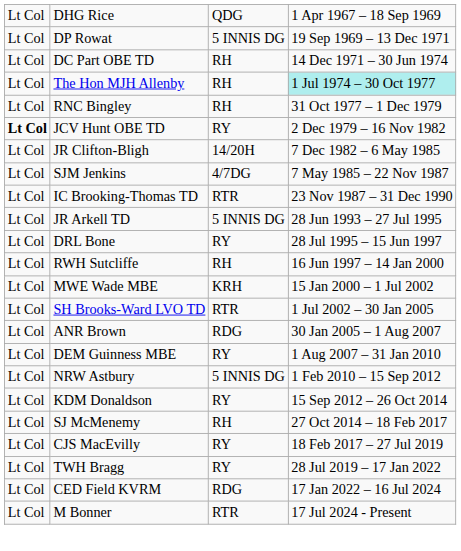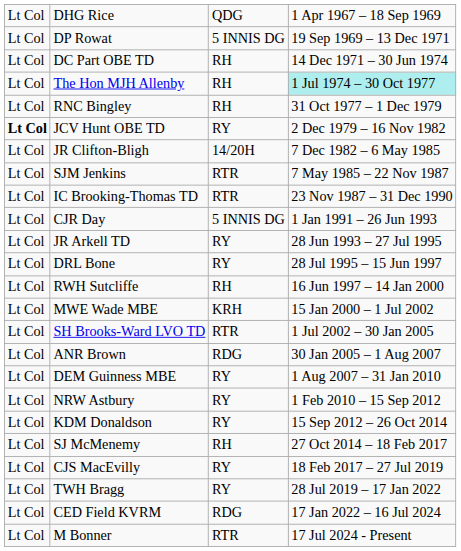 <table class="wikitable">
 <tr valign=top>
 <td>Lt Col</td>
 <td>DHG Rice</td>
 <td>QDG</td>
 <td>1 Apr 1967 – 18 Sep 1969</td>
 </tr>
 <tr valign=top>
 <td>Lt Col</td>
 <td>DP Rowat</td>
 <td>5 INNIS DG</td>
 <td>19 Sep 1969 – 13 Dec 1971</td>
 </tr>
 <tr valign=top>
 <td>Lt Col</td>
 <td>DC Part OBE TD</td>
 <td>RH</td>
 <td>14 Dec 1971 – 30 Jun 1974</td>
 </tr>
 <tr valign=top>
 <td>Lt Col</td>
 <td><a href='#'>The Hon MJH Allenby</a></td>
 <td>RH</td>
 <td style="background: paleturquoise;">1 Jul 1974 – 30 Oct 1977</td>
 </tr>
 <tr valign=top>
 <td>Lt Col</td>
 <td>RNC Bingley</td>
 <td>RH</td>
 <td>31 Oct 1977 – 1 Dec 1979</td>
 </tr>
 <tr valign=top>
 <td><strong>Lt Col</strong></td>
 <td>JCV Hunt OBE TD</td>
 <td>RY</td>
 <td>2 Dec 1979 – 16 Nov 1982</td>
 </tr>
 <tr valign=top>
 <td>Lt Col</td>
 <td>JR Clifton-Bligh</td>
 <td>14/20H</td>
 <td>7 Dec 1982 – 6 May 1985</td>
 </tr>
 <tr valign=top>
 <td>Lt Col</td>
 <td>SJM Jenkins</td>
-<td>4/7DG</td>
+<td>RTR</td>
 <td>7 May 1985 – 22 Nov 1987</td>
 </tr>
 <tr valign=top>
 <td>Lt Col</td>
 <td>IC Brooking-Thomas TD</td>
 <td>RTR</td>
 <td>23 Nov 1987 – 31 Dec 1990</td>
 </tr>
 <tr valign=top>
 <td>Lt Col</td>
+<td>CJR Day</td>
+<td>5 INNIS DG</td>
+<td>1 Jan 1991 – 26 Jun 1993</td>
+</tr>
+<tr valign=top>
+<td>Lt Col</td>
 <td>JR Arkell TD</td>
-<td>5 INNIS DG</td>
+<td>RY</td>
 <td>28 Jun 1993 – 27 Jul 1995</td>
 </tr>
 <tr valign=top>
 <td>Lt Col</td>
 <td>DRL Bone</td>
 <td>RY</td>
 <td>28 Jul 1995 – 15 Jun 1997</td>
 </tr>
 <tr valign=top>
 <td>Lt Col</td>
 <td>RWH Sutcliffe</td>
 <td>RH</td>
 <td>16 Jun 1997 – 14 Jan 2000</td>
 </tr>
 <tr valign=top>
 <td>Lt Col</td>
 <td>MWE Wade MBE</td>
 <td>KRH</td>
 <td>15 Jan 2000 – 1 Jul 2002</td>
 </tr>
 <tr valign=top>
 <td>Lt Col</td>
 <td><a href='#'>SH Brooks-Ward LVO TD</a></td>
 <td>RTR</td>
 <td>1 Jul 2002 – 30 Jan 2005</td>
 </tr>
 <tr valign=top>
 <td>Lt Col</td>
 <td>ANR Brown</td>
 <td>RDG</td>
 <td>30 Jan 2005 – 1 Aug 2007</td>
 </tr>
 <tr valign=top>
 <td>Lt Col</td>
 <td>DEM Guinness MBE</td>
 <td>RY</td>
 <td>1 Aug 2007 – 31 Jan 2010</td>
 </tr>
 <tr valign=top>
 <td>Lt Col</td>
 <td>NRW Astbury</td>
-<td>5 INNIS DG</td>
+<td>RY</td>
 <td>1 Feb 2010 – 15 Sep 2012</td>
 </tr>
 <tr valign=top>
 <td>Lt Col</td>
 <td>KDM Donaldson</td>
 <td>RY</td>
 <td>15 Sep 2012 – 26 Oct 2014</td>
 </tr>
 <tr valign=top>
 <td>Lt Col</td>
 <td>SJ McMenemy</td>
 <td>RH</td>
 <td>27 Oct 2014 – 18 Feb 2017</td>
 </tr>
 <tr valign=top>
 <td>Lt Col</td>
 <td>CJS MacEvilly</td>
 <td>RY</td>
 <td>18 Feb 2017 – 27 Jul 2019</td>
 </tr>
 <tr valign=top>
 <td>Lt Col</td>
 <td>TWH Bragg</td>
 <td>RY</td>
 <td>28 Jul 2019 – 17 Jan 2022</td>
 </tr>
 <tr valign=top>
 <td>Lt Col</td>
 <td>CED Field KVRM</td>
 <td>RDG</td>
 <td>17 Jan 2022 – 16 Jul 2024</td>
 </tr>
 <tr>
 <td>Lt Col</td>
 <td>M Bonner</td>
 <td>RTR</td>
 <td>17 Jul 2024 - Present</td>
 </tr>
 </table>
